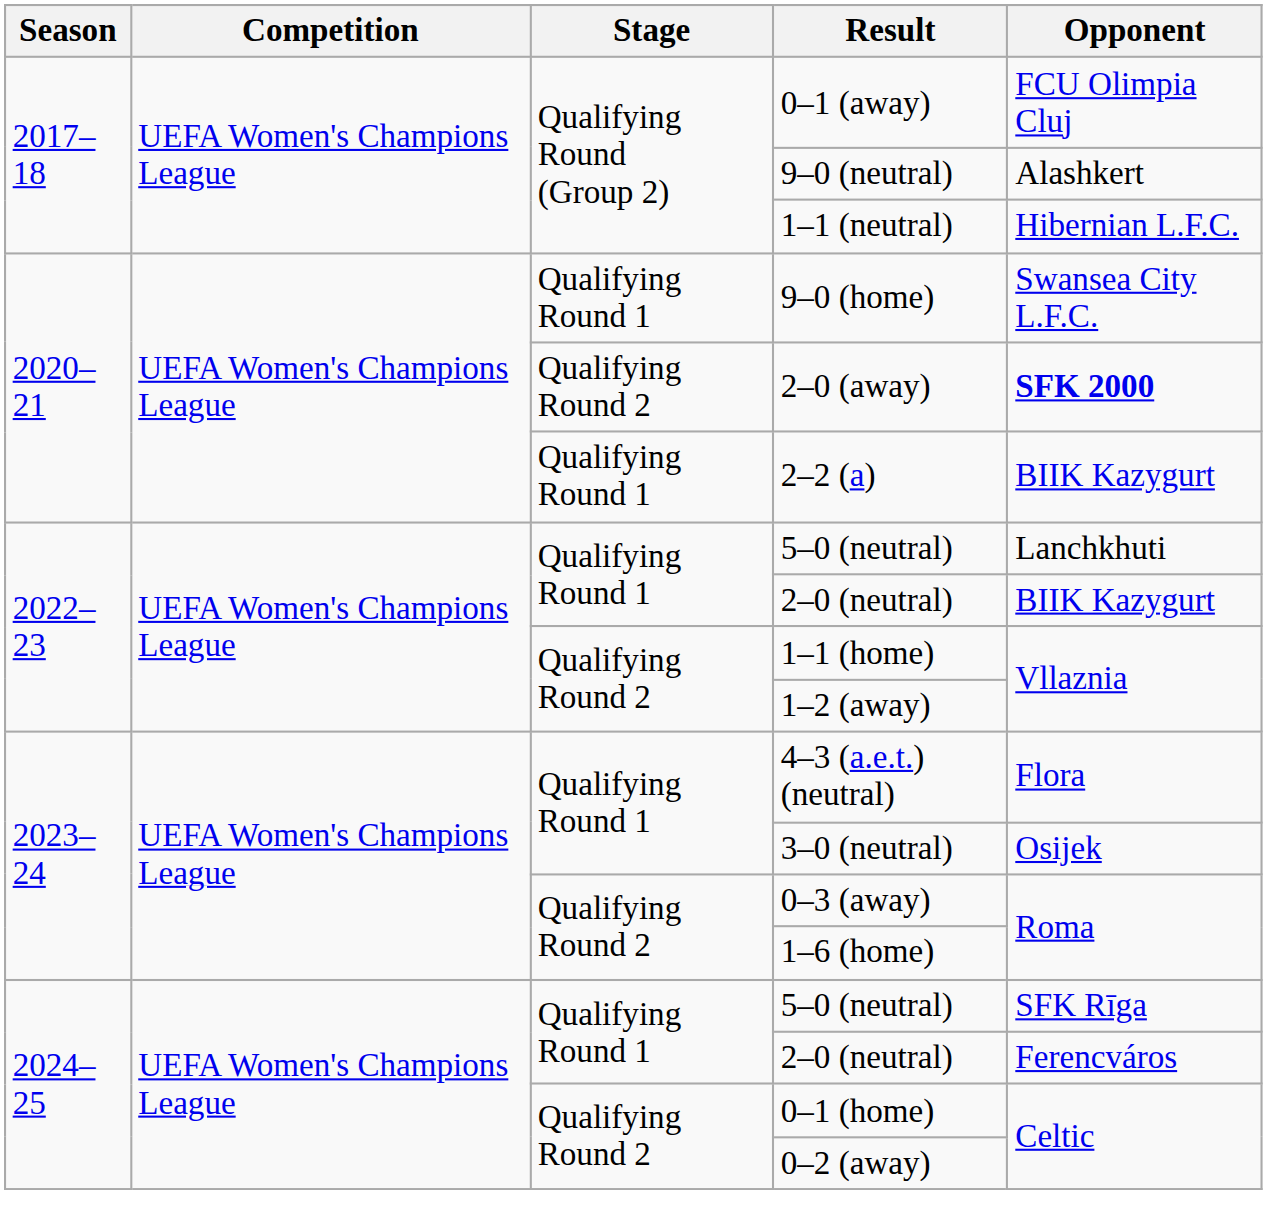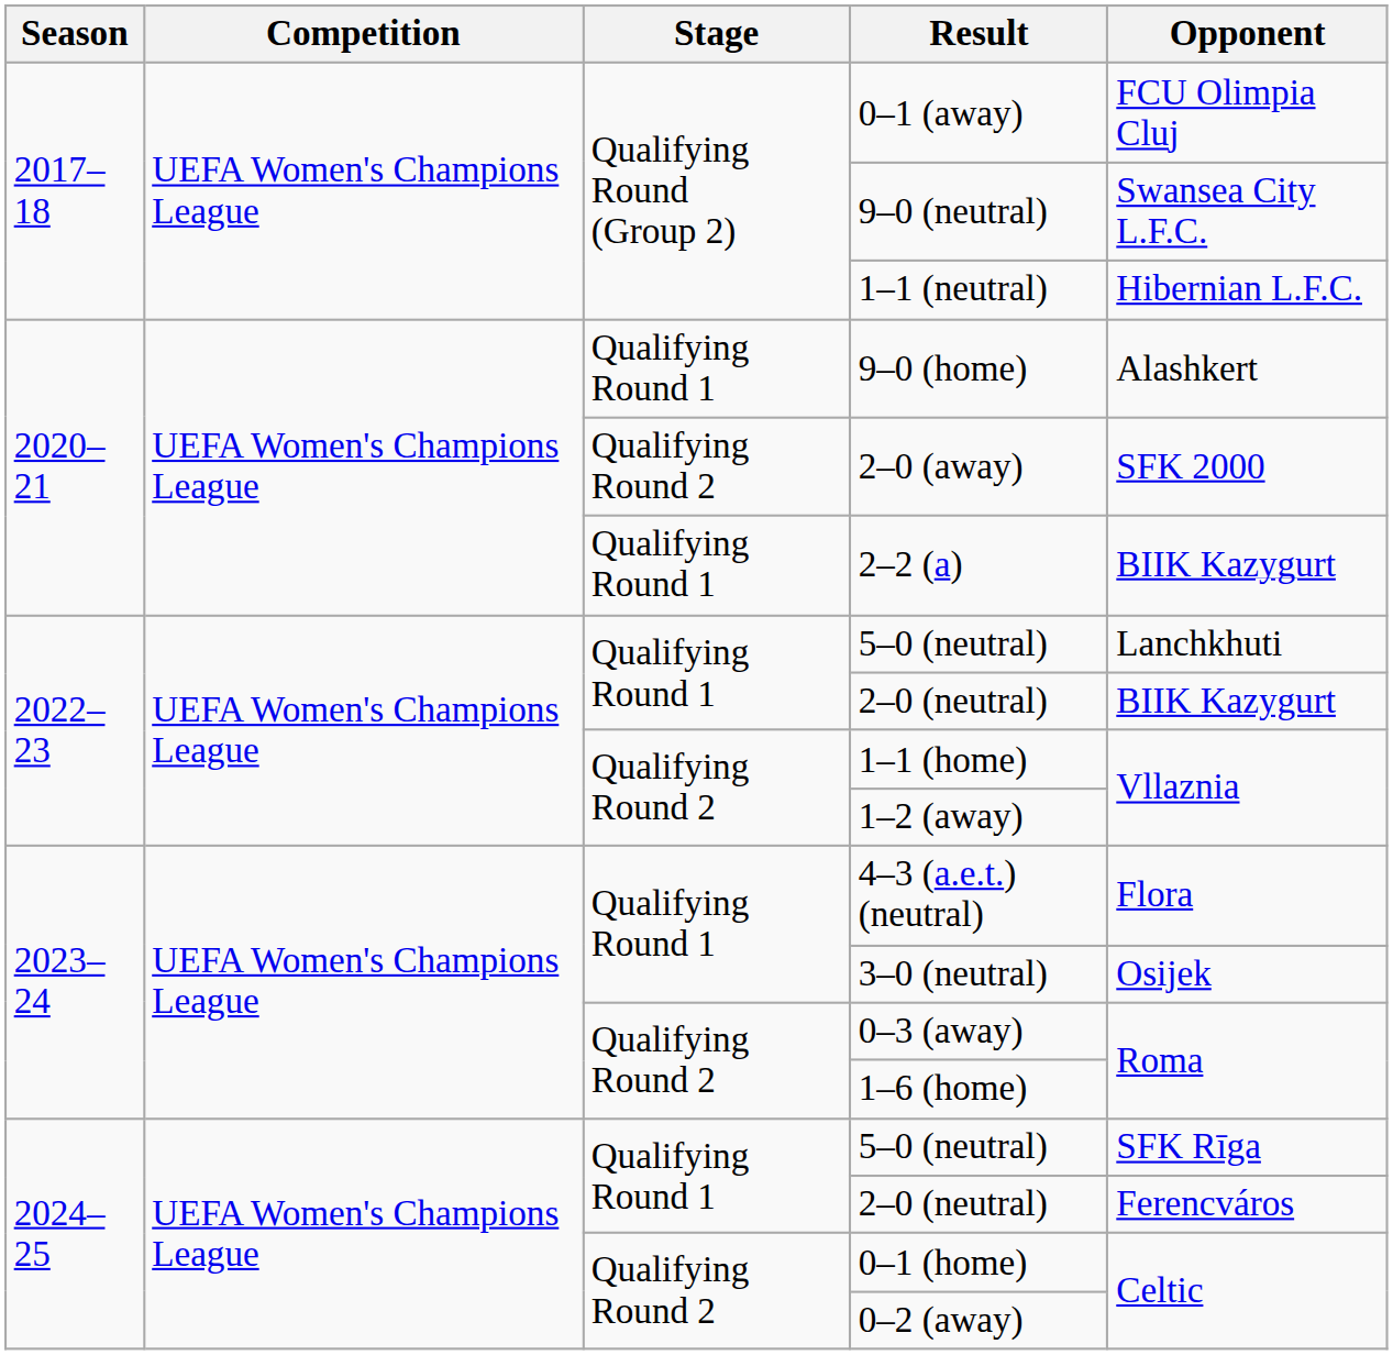 <table class="wikitable">
 <tr>
 <th>Season</th>
 <th>Competition</th>
 <th>Stage</th>
 <th>Result</th>
 <th>Opponent</th>
 </tr>
 <tr>
 <td rowspan="3"><a href='#'>2017–18</a></td>
 <td rowspan="3"><a href='#'>UEFA Women's Champions League</a></td>
 <td rowspan="3">Qualifying Round<br>(Group 2)</td>
 <td>0–1 (away)</td>
 <td> <a href='#'>FCU Olimpia Cluj</a></td>
 </tr>
 <tr>
 <td>9–0 (neutral)</td>
-<td> Alashkert</td>
+<td> <a href='#'>Swansea City L.F.C.</a></td>
 </tr>
 <tr>
 <td>1–1 (neutral)</td>
 <td> <a href='#'>Hibernian L.F.C.</a></td>
 </tr>
 <tr>
 <td rowspan="3"><a href='#'>2020–21</a></td>
 <td rowspan="3"><a href='#'>UEFA Women's Champions League</a></td>
 <td rowspan="1">Qualifying Round 1</td>
 <td>9–0 (home)</td>
-<td> <a href='#'>Swansea City L.F.C.</a></td>
+<td> Alashkert</td>
 </tr>
 <tr>
 <td rowspan="1">Qualifying Round 2</td>
 <td>2–0 (away)</td>
-<td><strong> <a href='#'>SFK 2000</a></strong></td>
+<td> <a href='#'>SFK 2000</a></td>
 </tr>
 <tr>
 <td rowspan="1">Qualifying Round 1</td>
 <td>2–2 (<a href='#'>a</a>)</td>
 <td> <a href='#'>BIIK Kazygurt</a></td>
 </tr>
 <tr>
 <td rowspan="4"><a href='#'>2022–23</a></td>
 <td rowspan="4"><a href='#'>UEFA Women's Champions League</a></td>
 <td rowspan="2">Qualifying Round 1</td>
 <td>5–0 (neutral)</td>
 <td> Lanchkhuti</td>
 </tr>
 <tr>
 <td>2–0 (neutral)</td>
 <td> <a href='#'>BIIK Kazygurt</a></td>
 </tr>
 <tr>
 <td rowspan="2">Qualifying Round 2</td>
 <td>1–1 (home)</td>
 <td rowspan="2"> <a href='#'>Vllaznia</a></td>
 </tr>
 <tr>
 <td>1–2 (away)</td>
 </tr>
 <tr>
 <td rowspan="4"><a href='#'>2023–24</a></td>
 <td rowspan="4"><a href='#'>UEFA Women's Champions League</a></td>
 <td rowspan="2">Qualifying Round 1</td>
 <td>4–3 (<a href='#'>a.e.t.</a>) (neutral)</td>
 <td> <a href='#'>Flora</a></td>
 </tr>
 <tr>
 <td>3–0 (neutral)</td>
 <td> <a href='#'>Osijek</a></td>
 </tr>
 <tr>
 <td rowspan="2">Qualifying Round 2</td>
 <td>0–3 (away)</td>
 <td rowspan="2"> <a href='#'>Roma</a></td>
 </tr>
 <tr>
 <td>1–6 (home)</td>
 </tr>
 <tr>
 <td rowspan="4"><a href='#'>2024–25</a></td>
 <td rowspan="4"><a href='#'>UEFA Women's Champions League</a></td>
 <td rowspan="2">Qualifying Round 1</td>
 <td>5–0 (neutral)</td>
 <td> <a href='#'>SFK Rīga</a></td>
 </tr>
 <tr>
 <td>2–0 (neutral)</td>
 <td> <a href='#'>Ferencváros</a></td>
 </tr>
 <tr>
 <td rowspan="2">Qualifying Round 2</td>
 <td>0–1 (home)</td>
 <td rowspan="2"> <a href='#'>Celtic</a></td>
 </tr>
 <tr>
 <td>0–2 (away)</td>
 </tr>
 </table>
